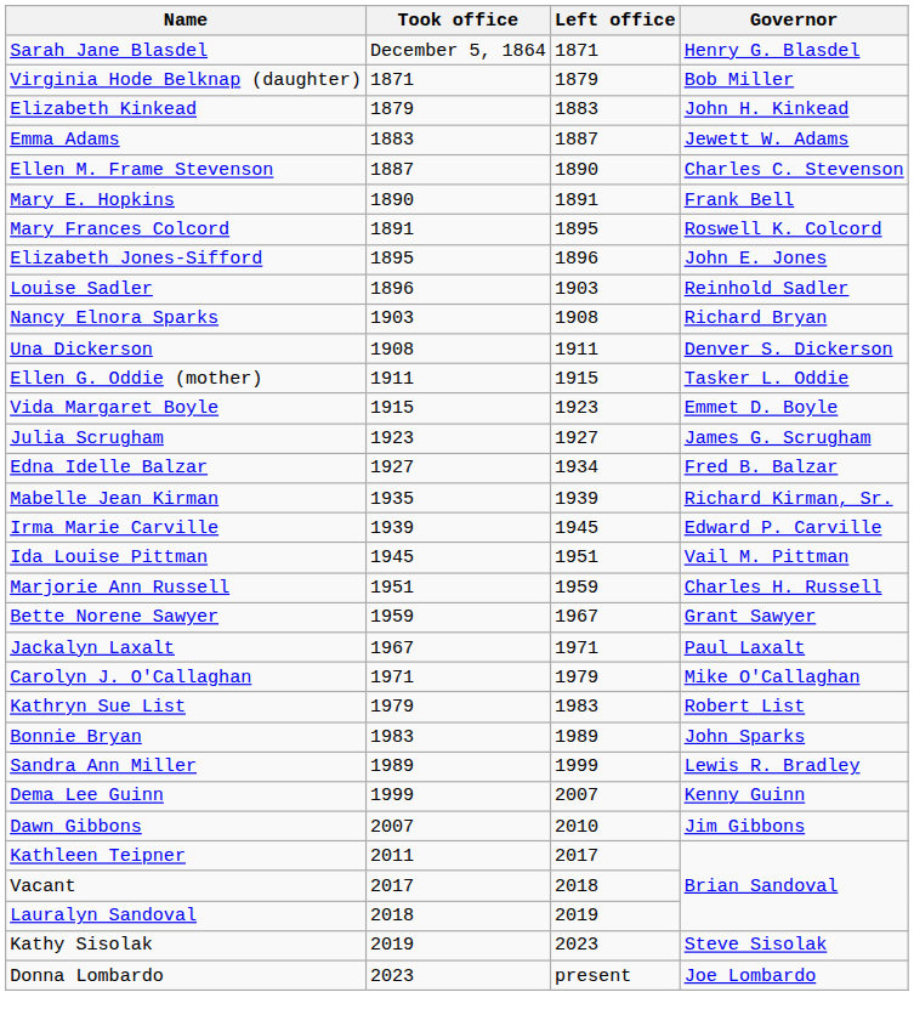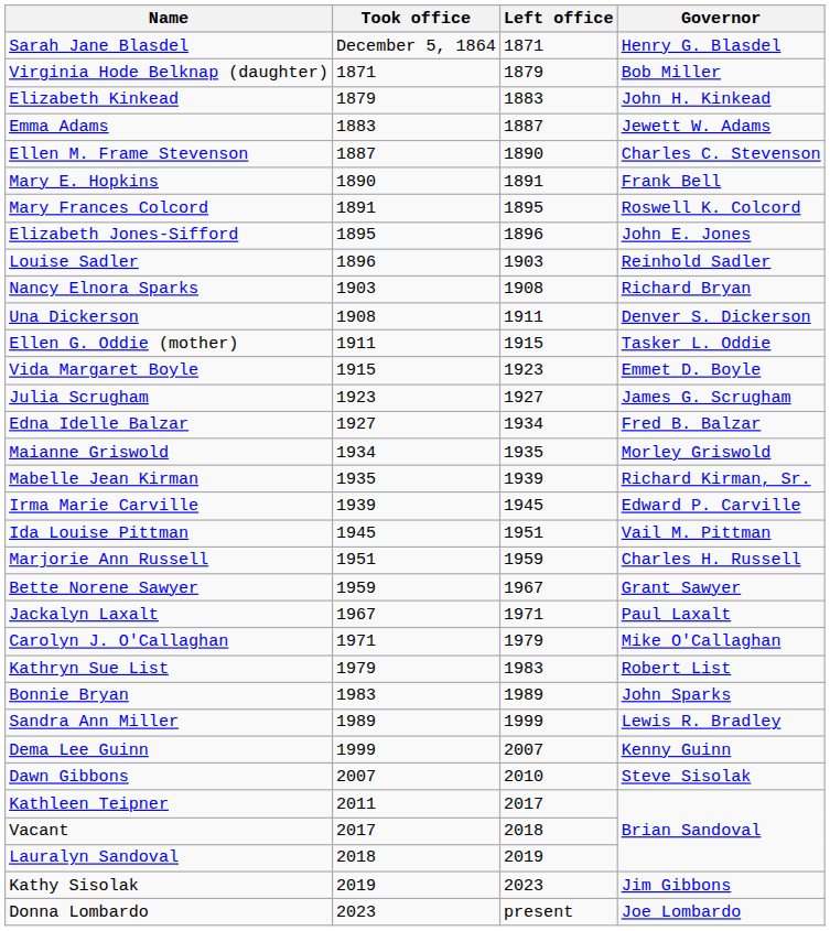 <table class=wikitable>
 <tr>
 <th>Name</th>
 <th>Took office</th>
 <th>Left office</th>
 <th>Governor</th>
 </tr>
 <tr>
 <td><a href='#'>Sarah Jane Blasdel</a></td>
 <td>December 5, 1864</td>
 <td>1871</td>
 <td><a href='#'>Henry G. Blasdel</a></td>
 </tr>
 <tr>
 <td><a href='#'>Virginia Hode Belknap</a> (daughter)</td>
 <td>1871</td>
 <td>1879</td>
 <td><a href='#'>Bob Miller</a></td>
 </tr>
 <tr>
 <td><a href='#'>Elizabeth Kinkead</a></td>
 <td>1879</td>
 <td>1883</td>
 <td><a href='#'>John H. Kinkead</a></td>
 </tr>
 <tr>
 <td><a href='#'>Emma Adams</a></td>
 <td>1883</td>
 <td>1887</td>
 <td><a href='#'>Jewett W. Adams</a></td>
 </tr>
 <tr>
 <td><a href='#'>Ellen M. Frame Stevenson</a></td>
 <td>1887</td>
 <td>1890</td>
 <td><a href='#'>Charles C. Stevenson</a></td>
 </tr>
 <tr>
 <td><a href='#'>Mary E. Hopkins</a></td>
 <td>1890</td>
 <td>1891</td>
 <td><a href='#'>Frank Bell</a></td>
 </tr>
 <tr>
 <td><a href='#'>Mary Frances Colcord</a></td>
 <td>1891</td>
 <td>1895</td>
 <td><a href='#'>Roswell K. Colcord</a></td>
 </tr>
 <tr>
 <td><a href='#'>Elizabeth Jones-Sifford</a></td>
 <td>1895</td>
 <td>1896</td>
 <td><a href='#'>John E. Jones</a></td>
 </tr>
 <tr>
 <td><a href='#'>Louise Sadler</a></td>
 <td>1896</td>
 <td>1903</td>
 <td><a href='#'>Reinhold Sadler</a></td>
 </tr>
 <tr>
 <td><a href='#'>Nancy Elnora Sparks</a></td>
 <td>1903</td>
 <td>1908</td>
 <td><a href='#'>Richard Bryan</a></td>
 </tr>
 <tr>
 <td><a href='#'>Una Dickerson</a></td>
 <td>1908</td>
 <td>1911</td>
 <td><a href='#'>Denver S. Dickerson</a></td>
 </tr>
 <tr>
 <td><a href='#'>Ellen G. Oddie</a> (mother)</td>
 <td>1911</td>
 <td>1915</td>
 <td><a href='#'>Tasker L. Oddie</a></td>
 </tr>
 <tr>
 <td><a href='#'>Vida Margaret Boyle</a></td>
 <td>1915</td>
 <td>1923</td>
 <td><a href='#'>Emmet D. Boyle</a></td>
 </tr>
 <tr>
 <td><a href='#'>Julia Scrugham</a></td>
 <td>1923</td>
 <td>1927</td>
 <td><a href='#'>James G. Scrugham</a></td>
 </tr>
 <tr>
 <td><a href='#'>Edna Idelle Balzar</a></td>
 <td>1927</td>
 <td>1934</td>
 <td><a href='#'>Fred B. Balzar</a></td>
 </tr>
 <tr>
+<td><a href='#'>Maianne Griswold</a></td>
+<td>1934</td>
+<td>1935</td>
+<td><a href='#'>Morley Griswold</a></td>
+</tr>
+<tr>
 <td><a href='#'>Mabelle Jean Kirman</a></td>
 <td>1935</td>
 <td>1939</td>
 <td><a href='#'>Richard Kirman, Sr.</a></td>
 </tr>
 <tr>
 <td><a href='#'>Irma Marie Carville</a></td>
 <td>1939</td>
 <td>1945</td>
 <td><a href='#'>Edward P. Carville</a></td>
 </tr>
 <tr>
 <td><a href='#'>Ida Louise Pittman</a></td>
 <td>1945</td>
 <td>1951</td>
 <td><a href='#'>Vail M. Pittman</a></td>
 </tr>
 <tr>
 <td><a href='#'>Marjorie Ann Russell</a></td>
 <td>1951</td>
 <td>1959</td>
 <td><a href='#'>Charles H. Russell</a></td>
 </tr>
 <tr>
 <td><a href='#'>Bette Norene Sawyer</a></td>
 <td>1959</td>
 <td>1967</td>
 <td><a href='#'>Grant Sawyer</a></td>
 </tr>
 <tr>
 <td><a href='#'>Jackalyn Laxalt</a></td>
 <td>1967</td>
 <td>1971</td>
 <td><a href='#'>Paul Laxalt</a></td>
 </tr>
 <tr>
 <td><a href='#'>Carolyn J. O'Callaghan</a></td>
 <td>1971</td>
 <td>1979</td>
 <td><a href='#'>Mike O'Callaghan</a></td>
 </tr>
 <tr>
 <td><a href='#'>Kathryn Sue List</a></td>
 <td>1979</td>
 <td>1983</td>
 <td><a href='#'>Robert List</a></td>
 </tr>
 <tr>
 <td><a href='#'>Bonnie Bryan</a></td>
 <td>1983</td>
 <td>1989</td>
 <td><a href='#'>John Sparks</a></td>
 </tr>
 <tr>
 <td><a href='#'>Sandra Ann Miller</a></td>
 <td>1989</td>
 <td>1999</td>
 <td><a href='#'>Lewis R. Bradley</a></td>
 </tr>
 <tr>
 <td><a href='#'>Dema Lee Guinn</a></td>
 <td>1999</td>
 <td>2007</td>
 <td><a href='#'>Kenny Guinn</a></td>
 </tr>
 <tr>
 <td><a href='#'>Dawn Gibbons</a></td>
 <td>2007</td>
 <td>2010</td>
-<td><a href='#'>Jim Gibbons</a></td>
+<td><a href='#'>Steve Sisolak</a></td>
 </tr>
 <tr>
 <td><a href='#'>Kathleen Teipner</a></td>
 <td>2011</td>
 <td>2017</td>
 <td rowspan=3><a href='#'>Brian Sandoval</a></td>
 </tr>
 <tr>
 <td>Vacant</td>
 <td>2017</td>
 <td>2018</td>
 </tr>
 <tr>
 <td><a href='#'>Lauralyn Sandoval</a></td>
 <td>2018</td>
 <td>2019</td>
 </tr>
 <tr>
 <td>Kathy Sisolak</td>
 <td>2019</td>
 <td>2023</td>
-<td><a href='#'>Steve Sisolak</a></td>
+<td><a href='#'>Jim Gibbons</a></td>
 </tr>
 <tr>
 <td>Donna Lombardo</td>
 <td>2023</td>
 <td>present</td>
 <td><a href='#'>Joe Lombardo</a></td>
 </tr>
 </table>
